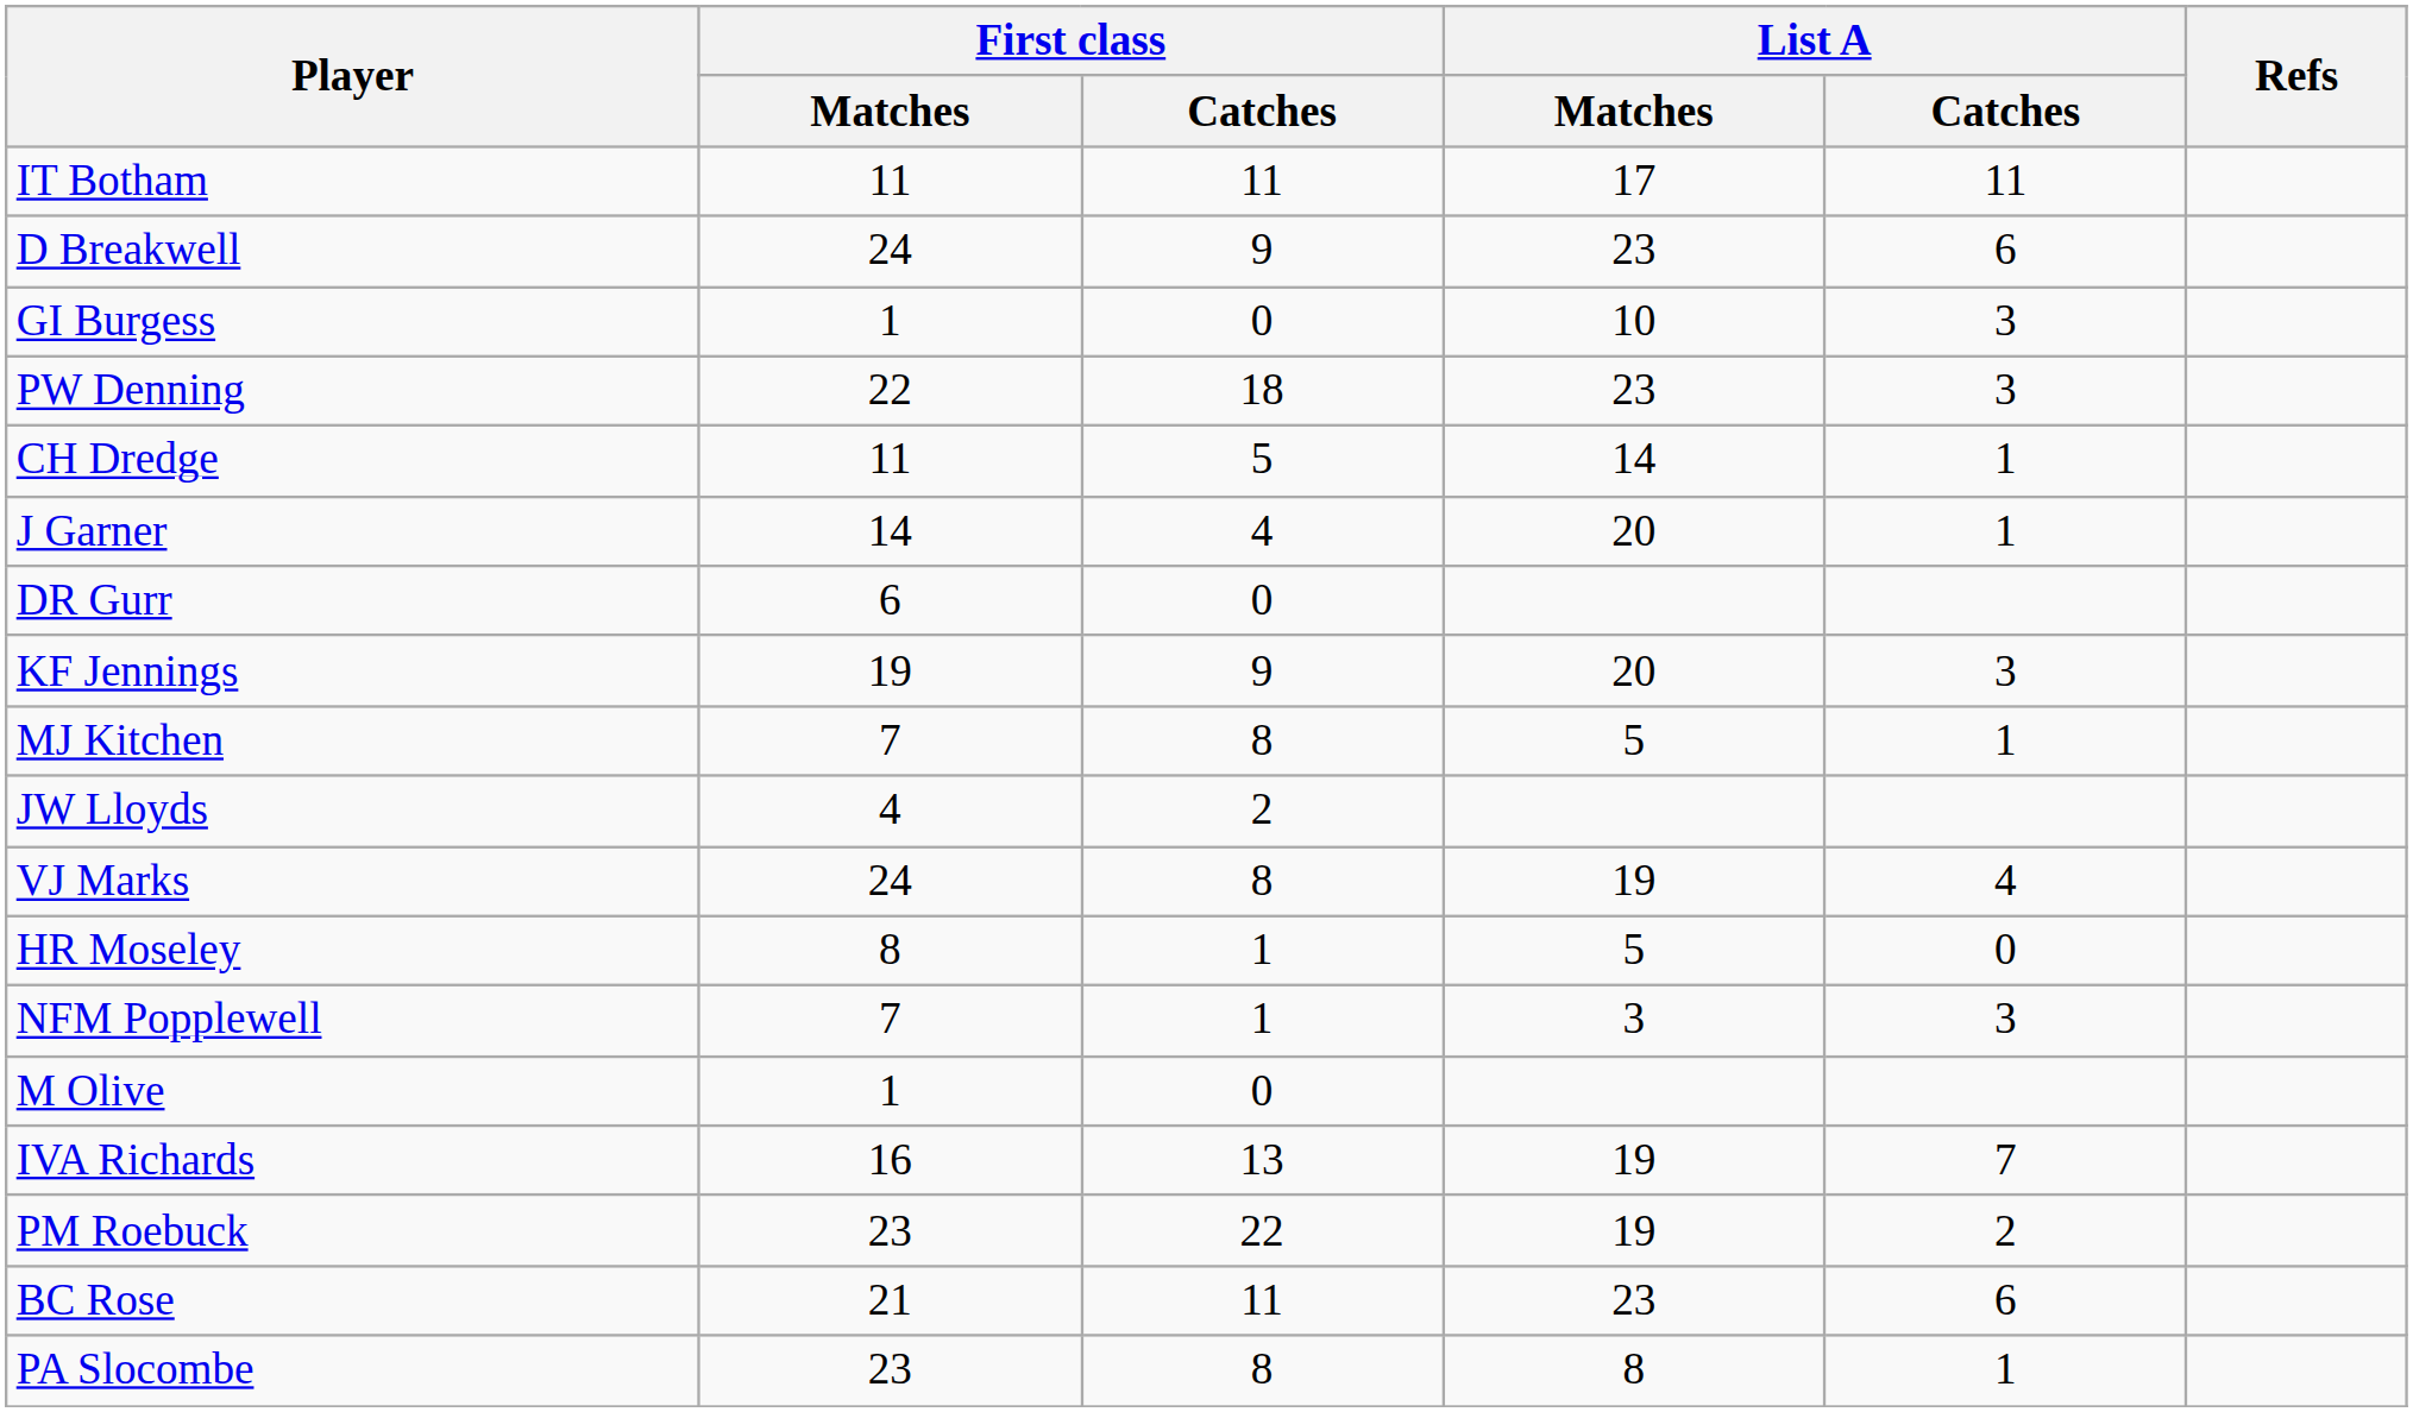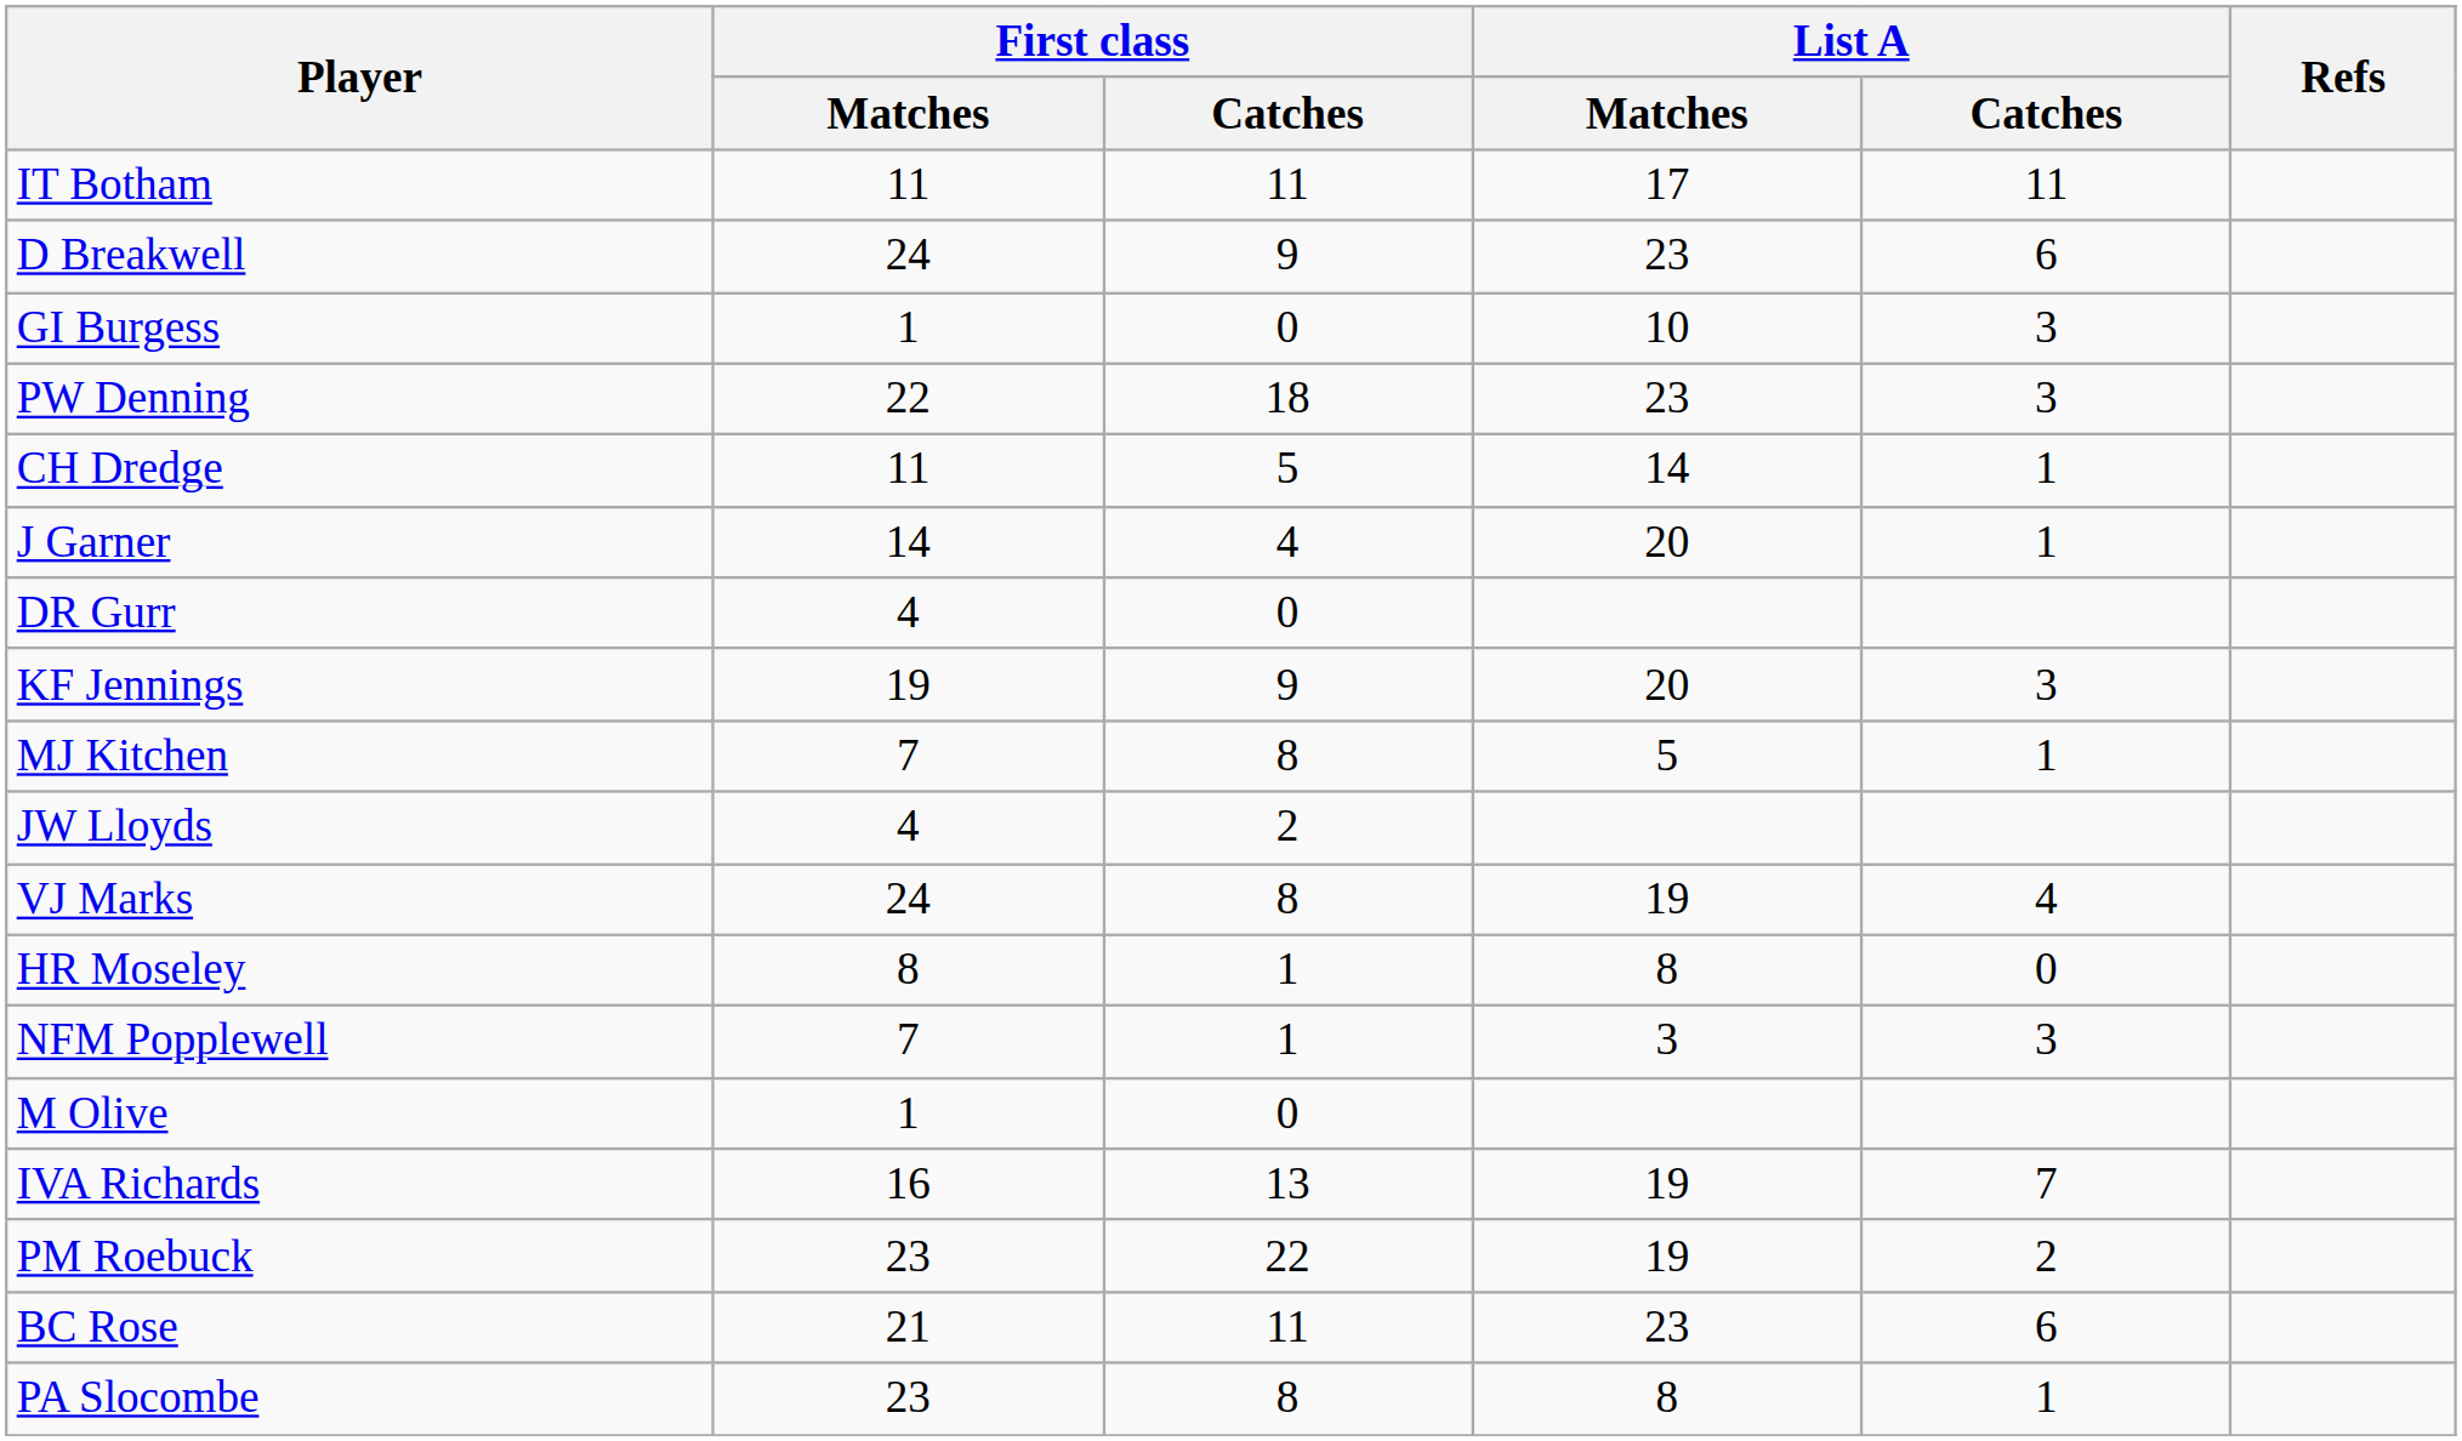 <table class="wikitable" style="text-align:center; width:55%;">
 <tr>
 <th rowspan=2>Player</th>
 <th colspan=2><a href='#'>First class</a></th>
 <th colspan=2><a href='#'>List A</a></th>
 <th rowspan=2>Refs</th>
 </tr>
 <tr>
 <th>Matches</th>
 <th>Catches</th>
 <th>Matches</th>
 <th>Catches</th>
 </tr>
 <tr>
 <td align=left><a href='#'>IT Botham</a></td>
 <td>11</td>
 <td>11</td>
 <td>17</td>
 <td>11</td>
 <td></td>
 </tr>
 <tr>
 <td align=left><a href='#'>D Breakwell</a></td>
 <td>24</td>
 <td>9</td>
 <td>23</td>
 <td>6</td>
 <td></td>
 </tr>
 <tr>
 <td align=left><a href='#'>GI Burgess</a></td>
 <td>1</td>
 <td>0</td>
 <td>10</td>
 <td>3</td>
 <td></td>
 </tr>
 <tr>
 <td align=left><a href='#'>PW Denning</a></td>
 <td>22</td>
 <td>18</td>
 <td>23</td>
 <td>3</td>
 <td></td>
 </tr>
 <tr>
 <td align=left><a href='#'>CH Dredge</a></td>
 <td>11</td>
 <td>5</td>
 <td>14</td>
 <td>1</td>
 <td></td>
 </tr>
 <tr>
 <td align=left><a href='#'>J Garner</a></td>
 <td>14</td>
 <td>4</td>
 <td>20</td>
 <td>1</td>
 <td></td>
 </tr>
 <tr>
 <td align=left><a href='#'>DR Gurr</a></td>
-<td>6</td>
+<td>4</td>
 <td>0</td>
 <td></td>
 <td></td>
 <td></td>
 </tr>
 <tr>
 <td align=left><a href='#'>KF Jennings</a></td>
 <td>19</td>
 <td>9</td>
 <td>20</td>
 <td>3</td>
 <td></td>
 </tr>
 <tr>
 <td align=left><a href='#'>MJ Kitchen</a></td>
 <td>7</td>
 <td>8</td>
 <td>5</td>
 <td>1</td>
 <td></td>
 </tr>
 <tr>
 <td align=left><a href='#'>JW Lloyds</a></td>
 <td>4</td>
 <td>2</td>
 <td></td>
 <td></td>
 <td></td>
 </tr>
 <tr>
 <td align=left><a href='#'>VJ Marks</a></td>
 <td>24</td>
 <td>8</td>
 <td>19</td>
 <td>4</td>
 <td></td>
 </tr>
 <tr>
 <td align=left><a href='#'>HR Moseley</a></td>
 <td>8</td>
 <td>1</td>
-<td>5</td>
+<td>8</td>
 <td>0</td>
 <td></td>
 </tr>
 <tr>
 <td align=left><a href='#'>NFM Popplewell</a></td>
 <td>7</td>
 <td>1</td>
 <td>3</td>
 <td>3</td>
 <td></td>
 </tr>
 <tr>
 <td align=left><a href='#'>M Olive</a></td>
 <td>1</td>
 <td>0</td>
 <td></td>
 <td></td>
 <td></td>
 </tr>
 <tr>
 <td align=left><a href='#'>IVA Richards</a></td>
 <td>16</td>
 <td>13</td>
 <td>19</td>
 <td>7</td>
 <td></td>
 </tr>
 <tr>
 <td align=left><a href='#'>PM Roebuck</a></td>
 <td>23</td>
 <td>22</td>
 <td>19</td>
 <td>2</td>
 <td></td>
 </tr>
 <tr>
 <td align=left><a href='#'>BC Rose</a></td>
 <td>21</td>
 <td>11</td>
 <td>23</td>
 <td>6</td>
 <td></td>
 </tr>
 <tr>
 <td align=left><a href='#'>PA Slocombe</a></td>
 <td>23</td>
 <td>8</td>
 <td>8</td>
 <td>1</td>
 <td></td>
 </tr>
 <tr>
 </tr>
 </table>
